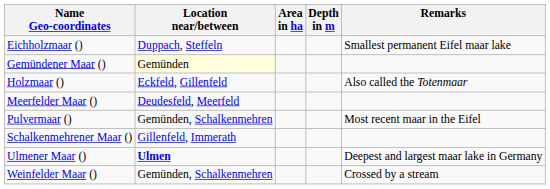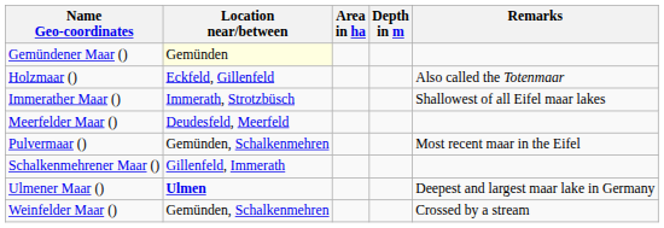 <table class="wikitable sortable toptextcells">
 <tr style="vertical-align:top; ">
 <th>Name<br><span><a href='#'>Geo-coordinates</a></span></th>
 <th>Location<br><span>near/between</span></th>
 <th>Area<br><span>in <a href='#'>ha</a></span></th>
 <th>Depth<br><span>in <a href='#'>m</a></span></th>
 <th class="unsortable">Remarks</th>
-</tr>
-<tr>
-<td><a href='#'>Eichholzmaar</a> ()</td>
-<td><a href='#'>Duppach</a>, <a href='#'>Steffeln</a></td>
-<td style="text-align:right"></td>
-<td style="text-align:right"></td>
-<td>Smallest permanent Eifel maar lake</td>
 </tr>
 <tr>
 <td><a href='#'>Gemündener Maar</a> ()</td>
 <td style="background: lightyellow;">Gemünden</td>
 <td style="text-align:right"></td>
 <td style="text-align:right"></td>
 <td></td>
 </tr>
 <tr>
 <td><a href='#'>Holzmaar</a> ()</td>
 <td><a href='#'>Eckfeld</a>, <a href='#'>Gillenfeld</a></td>
 <td style="text-align:right"></td>
 <td style="text-align:right"></td>
 <td>Also called the <em>Totenmaar</em></td>
+</tr>
+<tr>
+<td><a href='#'>Immerather Maar</a> ()</td>
+<td><a href='#'>Immerath</a>, <a href='#'>Strotzbüsch</a></td>
+<td style="text-align:right"></td>
+<td style="text-align:right"></td>
+<td>Shallowest of all Eifel maar lakes</td>
 </tr>
 <tr>
 <td><a href='#'>Meerfelder Maar</a> ()</td>
 <td><a href='#'>Deudesfeld</a>, <a href='#'>Meerfeld</a></td>
 <td style="text-align:right"></td>
 <td style="text-align:right"></td>
 <td></td>
 </tr>
 <tr>
 <td><a href='#'>Pulvermaar</a> ()</td>
 <td>Gemünden, <a href='#'>Schalkenmehren</a></td>
 <td style="text-align:right"></td>
 <td style="text-align:right"></td>
 <td>Most recent maar in the Eifel</td>
 </tr>
 <tr>
 <td><a href='#'>Schalkenmehrener Maar</a> ()</td>
 <td><a href='#'>Gillenfeld</a>, <a href='#'>Immerath</a></td>
 <td style="text-align:right"></td>
 <td style="text-align:right"></td>
 <td></td>
 </tr>
 <tr>
 <td><a href='#'>Ulmener Maar</a> ()</td>
 <td><strong><a href='#'>Ulmen</a></strong></td>
 <td style="text-align:right"></td>
 <td style="text-align:right"></td>
 <td>Deepest and largest maar lake in Germany</td>
 </tr>
 <tr>
 <td><a href='#'>Weinfelder Maar</a> ()</td>
 <td>Gemünden, <a href='#'>Schalkenmehren</a></td>
 <td style="text-align:right"></td>
 <td style="text-align:right"></td>
 <td>Crossed by a stream</td>
 </tr>
 </table>
